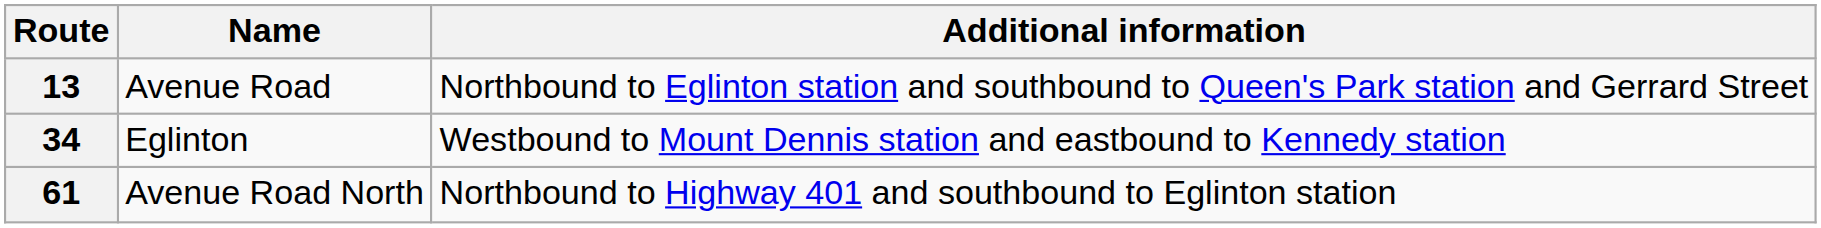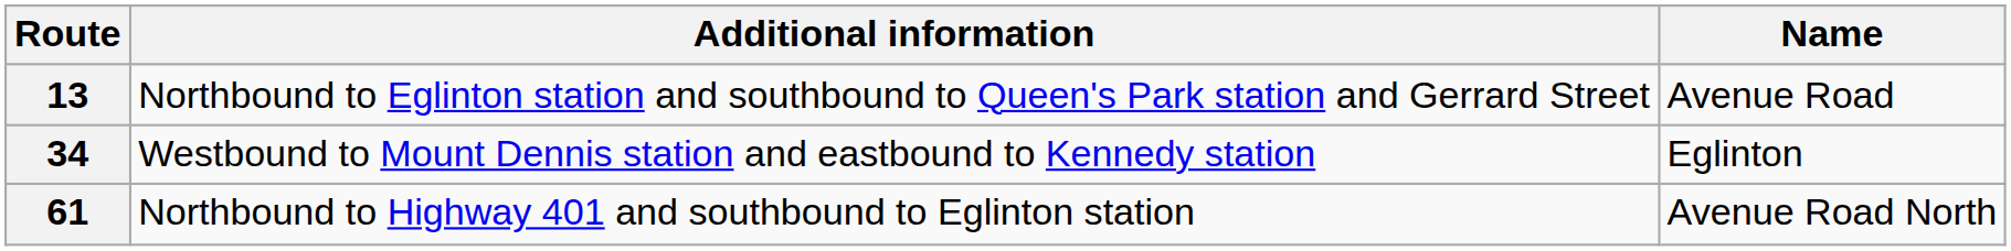 <table class="wikitable">
 <tr>
 <th>Route</th>
+<th>Additional information</th>
 <th>Name</th>
-<th>Additional information</th>
 </tr>
 <tr>
 <th>13</th>
+<td>Northbound to <a href='#'>Eglinton station</a> and southbound to <a href='#'>Queen's Park station</a> and Gerrard Street</td>
 <td>Avenue Road</td>
-<td>Northbound to <a href='#'>Eglinton station</a> and southbound to <a href='#'>Queen's Park station</a> and Gerrard Street</td>
 </tr>
 <tr>
 <th>34</th>
+<td>Westbound to <a href='#'>Mount Dennis station</a> and eastbound to <a href='#'>Kennedy station</a></td>
 <td>Eglinton</td>
-<td>Westbound to <a href='#'>Mount Dennis station</a> and eastbound to <a href='#'>Kennedy station</a></td>
 </tr>
 <tr>
 <th>61</th>
+<td>Northbound to <a href='#'>Highway 401</a> and southbound to Eglinton station</td>
 <td>Avenue Road North</td>
-<td>Northbound to <a href='#'>Highway 401</a> and southbound to Eglinton station</td>
 </tr>
 </table>
